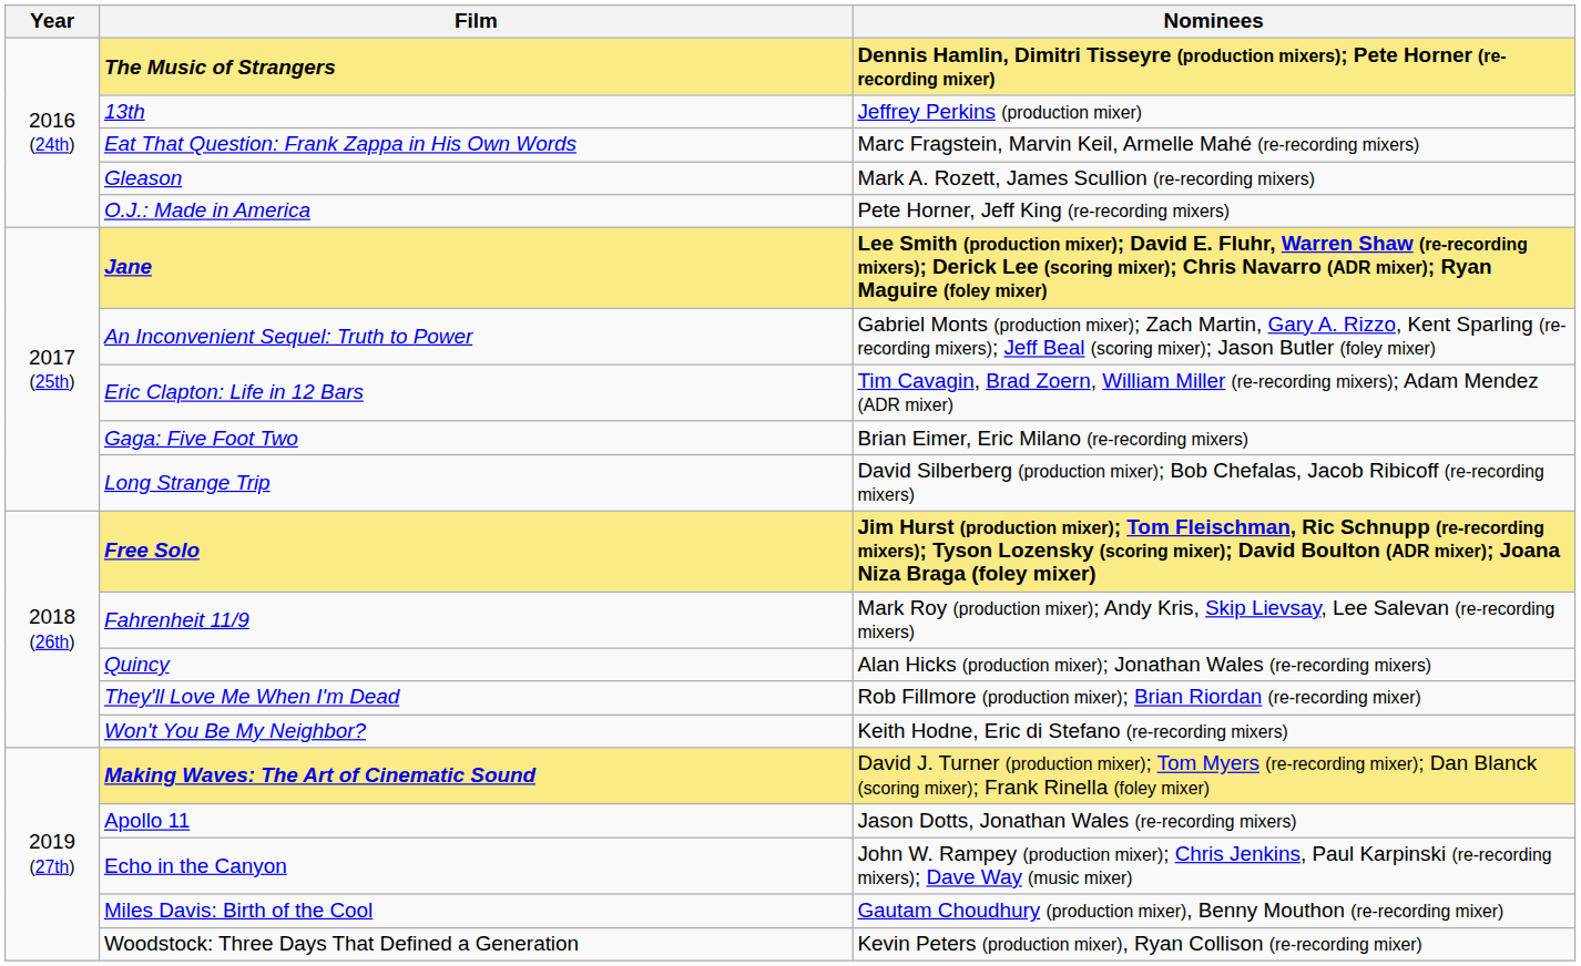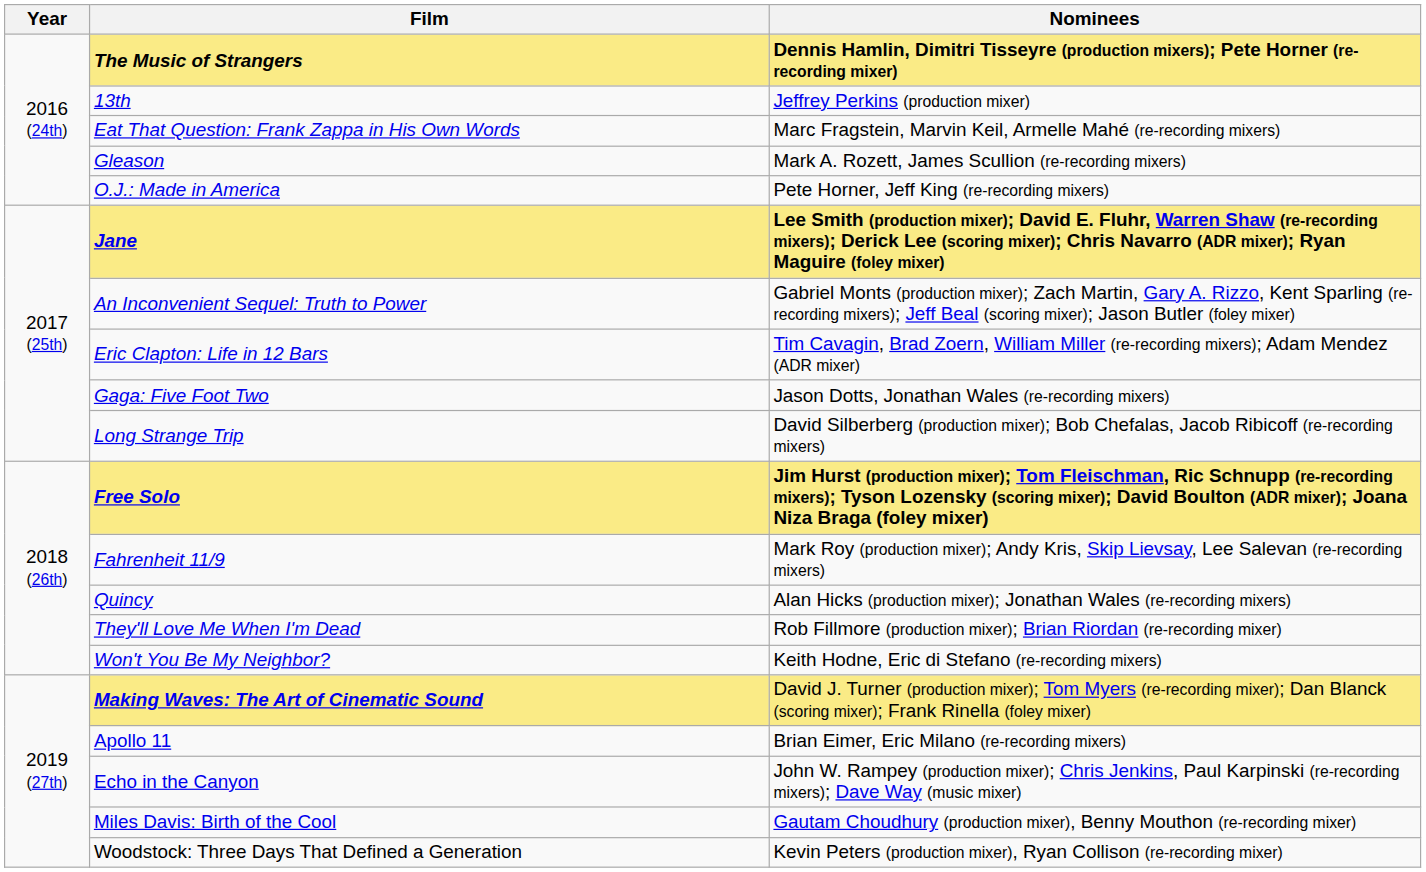 <table class="wikitable" width="95%" cellpadding="5">
 <tr>
 <th width="6%">Year</th>
 <th width="48%">Film</th>
 <th width="48%">Nominees</th>
 </tr>
 <tr>
 <td rowspan="5" style="text-align:center;">2016 <br><small>(<a href='#'>24th</a>)</small><br></td>
 <td style="background:#FAEB86;"><strong><em>The Music of Strangers</em></strong></td>
 <td style="background:#FAEB86;"><strong>Dennis Hamlin, Dimitri Tisseyre <small>(production mixers)</small>; Pete Horner <small>(re-recording mixer)</small></strong></td>
 </tr>
 <tr>
 <td><em><a href='#'>13th</a></em></td>
 <td><a href='#'>Jeffrey Perkins</a> <small>(production mixer)</small></td>
 </tr>
 <tr>
 <td><em><a href='#'>Eat That Question: Frank Zappa in His Own Words</a></em></td>
 <td>Marc Fragstein, Marvin Keil, Armelle Mahé <small>(re-recording mixers)</small></td>
 </tr>
 <tr>
 <td><em><a href='#'>Gleason</a></em></td>
 <td>Mark A. Rozett, James Scullion <small>(re-recording mixers)</small></td>
 </tr>
 <tr>
 <td><em><a href='#'>O.J.: Made in America</a></em></td>
 <td>Pete Horner, Jeff King <small>(re-recording mixers)</small></td>
 </tr>
 <tr>
 <td rowspan="5" style="text-align:center;">2017 <br><small>(<a href='#'>25th</a>)</small><br></td>
 <td style="background:#FAEB86;"><strong><em><a href='#'>Jane</a></em></strong></td>
 <td style="background:#FAEB86;"><strong>Lee Smith <small>(production mixer)</small>; David E. Fluhr, <a href='#'>Warren Shaw</a> <small>(re-recording mixers)</small>; Derick Lee <small>(scoring mixer)</small>; Chris Navarro <small>(ADR mixer)</small>; Ryan Maguire <small>(foley mixer)</small></strong></td>
 </tr>
 <tr>
 <td><em><a href='#'>An Inconvenient Sequel: Truth to Power</a></em></td>
 <td>Gabriel Monts <small>(production mixer)</small>; Zach Martin, <a href='#'>Gary A. Rizzo</a>, Kent Sparling <small>(re-recording mixers)</small>; <a href='#'>Jeff Beal</a> <small>(scoring mixer)</small>; Jason Butler <small>(foley mixer)</small></td>
 </tr>
 <tr>
 <td><em><a href='#'>Eric Clapton: Life in 12 Bars</a></em></td>
 <td><a href='#'>Tim Cavagin</a>, <a href='#'>Brad Zoern</a>, <a href='#'>William Miller</a> <small>(re-recording mixers)</small>; Adam Mendez <small>(ADR mixer)</small></td>
 </tr>
 <tr>
 <td><em><a href='#'>Gaga: Five Foot Two</a></em></td>
-<td>Brian Eimer, Eric Milano <small>(re-recording mixers)</small></td>
+<td>Jason Dotts, Jonathan Wales <small>(re-recording mixers)</small></td>
 </tr>
 <tr>
 <td><em><a href='#'>Long Strange Trip</a></em></td>
 <td>David Silberberg <small>(production mixer)</small>; Bob Chefalas, Jacob Ribicoff <small>(re-recording mixers)</small></td>
 </tr>
 <tr>
 <td rowspan="5" style="text-align:center;">2018 <br><small>(<a href='#'>26th</a>)</small><br></td>
 <td style="background:#FAEB86;"><strong><em><a href='#'>Free Solo</a></em></strong></td>
 <td style="background:#FAEB86;"><strong>Jim Hurst <small>(production mixer)</small>; <a href='#'>Tom Fleischman</a>, Ric Schnupp <small>(re-recording mixers)</small>; Tyson Lozensky <small>(scoring mixer)</small>; David Boulton <small>(ADR mixer)</small>; Joana Niza Braga (foley mixer)</strong></td>
 </tr>
 <tr>
 <td><em><a href='#'>Fahrenheit 11/9</a></em></td>
 <td>Mark Roy <small>(production mixer)</small>; Andy Kris, <a href='#'>Skip Lievsay</a>, Lee Salevan <small>(re-recording mixers)</small></td>
 </tr>
 <tr>
 <td><em><a href='#'>Quincy</a></em></td>
 <td>Alan Hicks <small>(production mixer)</small>; Jonathan Wales <small>(re-recording mixers)</small></td>
 </tr>
 <tr>
 <td><em><a href='#'>They'll Love Me When I'm Dead</a></em></td>
 <td>Rob Fillmore <small>(production mixer)</small>; <a href='#'>Brian Riordan</a> <small>(re-recording mixer)</small></td>
 </tr>
 <tr>
 <td><em><a href='#'>Won't You Be My Neighbor?</a></em></td>
 <td>Keith Hodne, Eric di Stefano <small>(re-recording mixers)</small></td>
 </tr>
 <tr>
 <td rowspan="5" style="text-align:center;">2019 <br><small>(<a href='#'>27th</a>)</small><br></td>
 <td style="background:#FAEB86;"><strong><em><a href='#'>Making Waves: The Art of Cinematic Sound</a><em> <strong></td>
 <td style="background:#FAEB86;"></strong>David J. Turner <small>(production mixer)</small>; <a href='#'>Tom Myers</a> <small>(re-recording mixer)</small>; Dan Blanck <small>(scoring mixer)</small>; Frank Rinella <small>(foley mixer)</small><strong></td>
 </tr>
 <tr>
 <td></em><a href='#'>Apollo 11</a><em></td>
-<td>Jason Dotts, Jonathan Wales <small>(re-recording mixers)</small></td>
+<td>Brian Eimer, Eric Milano <small>(re-recording mixers)</small></td>
 </tr>
 <tr>
 <td></em><a href='#'>Echo in the Canyon</a><em></td>
 <td>John W. Rampey <small>(production mixer)</small>; <a href='#'>Chris Jenkins</a>, Paul Karpinski <small>(re-recording mixers)</small>; <a href='#'>Dave Way</a> <small>(music mixer)</small></td>
 </tr>
 <tr>
 <td></em><a href='#'>Miles Davis: Birth of the Cool</a><em></td>
 <td><a href='#'>Gautam Choudhury</a> <small>(production mixer)</small>, Benny Mouthon <small>(re-recording mixer)</small></td>
 </tr>
 <tr>
 <td></em>Woodstock: Three Days That Defined a Generation<em></td>
 <td>Kevin Peters <small>(production mixer)</small>, Ryan Collison <small>(re-recording mixer)</small></td>
 </tr>
 </table>
